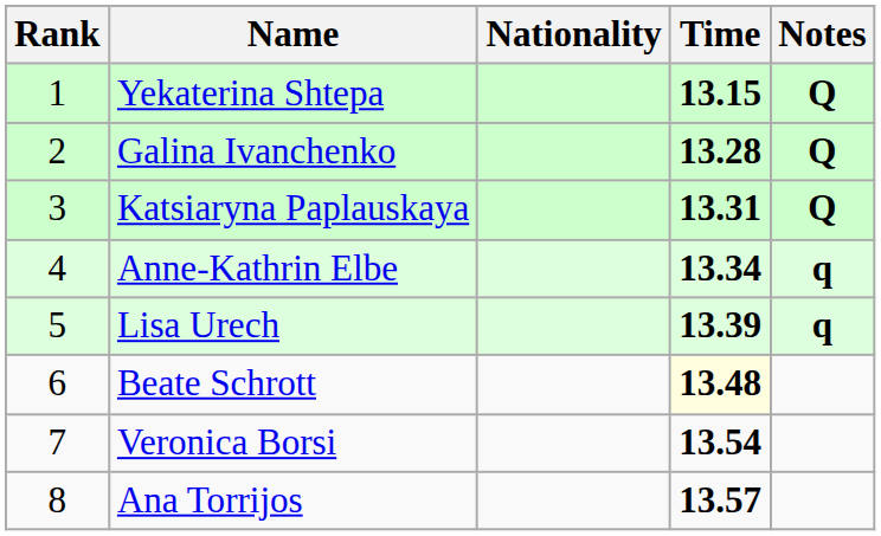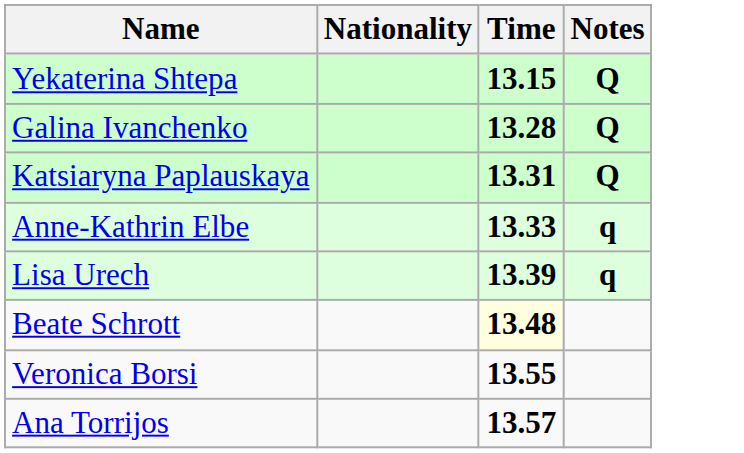 <table class="wikitable sortable" style="text-align:center">
 <tr>
-<th>Rank</th>
 <th>Name</th>
 <th>Nationality</th>
 <th>Time</th>
 <th>Notes</th>
 </tr>
 <tr bgcolor=ccffcc>
-<td>1</td>
 <td align=left><a href='#'>Yekaterina Shtepa</a></td>
 <td align=left></td>
 <td><strong>13.15</strong></td>
 <td><strong>Q</strong></td>
 </tr>
 <tr bgcolor=ccffcc>
-<td>2</td>
 <td align=left><a href='#'>Galina Ivanchenko</a></td>
 <td align=left></td>
 <td><strong>13.28</strong></td>
 <td><strong>Q</strong></td>
 </tr>
 <tr bgcolor=ccffcc>
-<td>3</td>
 <td align=left><a href='#'>Katsiaryna Paplauskaya</a></td>
 <td align=left></td>
 <td><strong>13.31</strong></td>
 <td><strong>Q</strong></td>
 </tr>
 <tr bgcolor=ddffdd>
-<td>4</td>
 <td align=left><a href='#'>Anne-Kathrin Elbe</a></td>
 <td align=left></td>
-<td><strong>13.34</strong></td>
+<td><strong>13.33</strong></td>
 <td><strong>q</strong></td>
 </tr>
 <tr bgcolor=ddffdd>
-<td>5</td>
 <td align=left><a href='#'>Lisa Urech</a></td>
 <td align=left></td>
 <td><strong>13.39</strong></td>
 <td><strong>q</strong></td>
 </tr>
 <tr>
-<td>6</td>
 <td align=left><a href='#'>Beate Schrott</a></td>
 <td align=left></td>
 <td style="background: lightyellow;"><strong>13.48</strong></td>
 <td></td>
 </tr>
 <tr>
-<td>7</td>
 <td align=left><a href='#'>Veronica Borsi</a></td>
 <td align=left></td>
-<td><strong>13.54</strong></td>
+<td><strong>13.55</strong></td>
 <td></td>
 </tr>
 <tr>
-<td>8</td>
 <td align=left><a href='#'>Ana Torrijos</a></td>
 <td align=left></td>
 <td><strong>13.57</strong></td>
 <td></td>
 </tr>
 </table>
